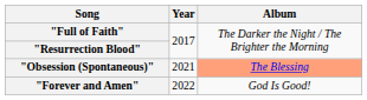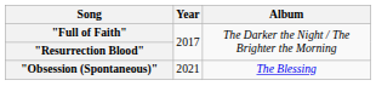 <table class="wikitable plainrowheaders" style="text-align:center;">
 <tr>
 <th rowspan="1" style="width:14em;">Song</th>
 <th rowspan="1">Year</th>
 <th rowspan="1" style="width:14em;">Album</th>
 </tr>
 <tr>
 <th scope="row">"Full of Faith"</th>
 <td rowspan="2">2017</td>
 <td rowspan="2"><em>The Darker the Night / The Brighter the Morning</em></td>
 </tr>
 <tr>
 <th scope="row">"Resurrection Blood"</th>
 </tr>
 <tr>
 <th scope="row">"Obsession (Spontaneous)"<br></th>
 <td>2021</td>
-<td style="background: lightsalmon;"><em><a href='#'>The Blessing</a></em></td>
-</tr>
-<tr>
-<th scope="row">"Forever and Amen"<br></th>
-<td>2022</td>
-<td><em>God Is Good!</em></td>
+<td><em><a href='#'>The Blessing</a></em></td>
 </tr>
 </table>
